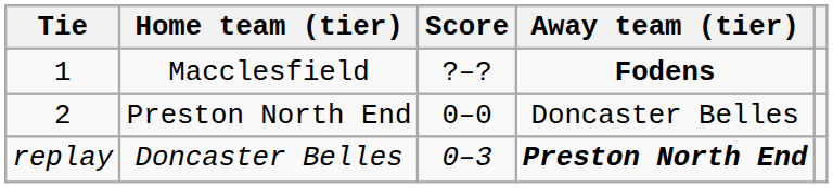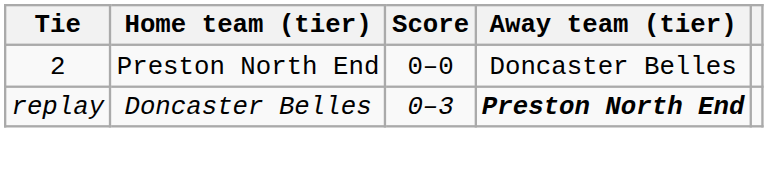 <table class="wikitable" style="text-align:center; font-size:85%">
 <tr>
 <th>Tie</th>
 <th>Home team (tier)</th>
 <th>Score</th>
 <th>Away team (tier)</th>
 <th></th>
-</tr>
-<tr>
-<td align="center">1</td>
-<td>Macclesfield</td>
-<td align="center">?–?</td>
-<td><strong>Fodens</strong></td>
-<td></td>
 </tr>
 <tr>
 <td align="center">2</td>
 <td>Preston North End</td>
 <td align="center">0–0 </td>
 <td>Doncaster Belles</td>
 <td></td>
 </tr>
 <tr>
 <td align="center"><em>replay</em></td>
 <td><em>Doncaster Belles</em></td>
 <td align="center"><em>0–3</em></td>
 <td><strong><em>Preston North End</em></strong></td>
 <td></td>
 </tr>
 </table>
